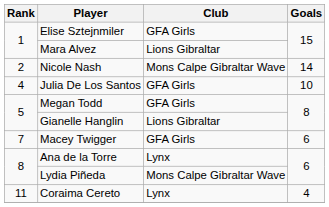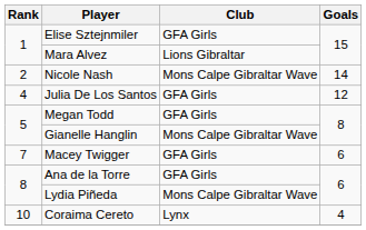 <table class="wikitable" style="text-align:center">
 <tr>
 <th>Rank</th>
 <th>Player</th>
 <th>Club</th>
 <th>Goals</th>
 </tr>
 <tr>
 <td rowspan=2>1</td>
 <td align="left"> Elise Sztejnmiler</td>
 <td align="left">GFA Girls</td>
 <td rowspan=2>15</td>
 </tr>
 <tr>
 <td align="left"> Mara Alvez</td>
 <td align="left">Lions Gibraltar</td>
 </tr>
 <tr>
 <td rowspan=1>2</td>
 <td align="left"> Nicole Nash</td>
 <td align="left">Mons Calpe Gibraltar Wave</td>
 <td rowspan=1>14</td>
 </tr>
 <tr>
 <td rowspan=1>4</td>
 <td align="left"> Julia De Los Santos</td>
 <td align="left">GFA Girls</td>
-<td rowspan=1>10</td>
+<td rowspan=1>12</td>
 </tr>
 <tr>
 <td rowspan=2>5</td>
 <td align="left"> Megan Todd</td>
 <td align="left">GFA Girls</td>
 <td rowspan=2>8</td>
 </tr>
 <tr>
 <td align="left"> Gianelle Hanglin</td>
-<td align="left">Lions Gibraltar</td>
+<td align="left">Mons Calpe Gibraltar Wave</td>
 </tr>
 <tr>
 <td rowspan=1>7</td>
 <td align="left"> Macey Twigger</td>
 <td align="left">GFA Girls</td>
 <td rowspan=1>6</td>
 </tr>
 <tr>
 <td rowspan=2>8</td>
 <td align="left"> Ana de la Torre</td>
-<td align="left">Lynx</td>
+<td align="left">GFA Girls</td>
 <td rowspan=2>6</td>
 </tr>
 <tr>
 <td align="left"> Lydia Piñeda</td>
 <td align="left">Mons Calpe Gibraltar Wave</td>
 </tr>
 <tr>
-<td rowspan=1>11</td>
+<td rowspan=1>10</td>
 <td align="left"> Coraima Cereto</td>
 <td align="left">Lynx</td>
 <td rowspan=1>4</td>
 </tr>
 <tr>
 </tr>
 </table>
